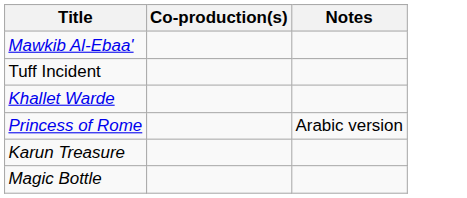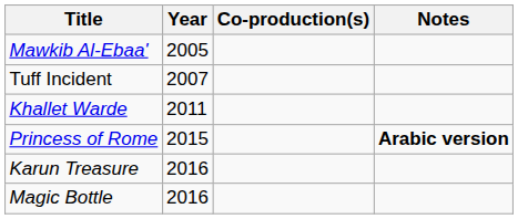 <table class="wikitable">
 <tr>
 <th>Title</th>
+<th>Year</th>
 <th>Co-production(s)</th>
 <th>Notes</th>
 </tr>
 <tr>
 <td><em><a href='#'>Mawkib Al-Ebaa'</a></em></td>
+<td>2005</td>
 <td></td>
 <td></td>
 </tr>
 <tr>
 <td>Tuff Incident</td>
+<td>2007</td>
 <td></td>
 <td></td>
 </tr>
 <tr>
 <td><em><a href='#'>Khallet Warde</a></em></td>
+<td>2011</td>
 <td></td>
 <td></td>
 </tr>
 <tr>
 <td><em><a href='#'>Princess of Rome</a></em></td>
+<td>2015</td>
 <td></td>
-<td>Arabic version</td>
+<td><strong>Arabic version</strong></td>
 </tr>
 <tr>
 <td><em>Karun Treasure</em></td>
+<td>2016</td>
 <td></td>
 <td></td>
 </tr>
 <tr>
 <td><em>Magic Bottle</em></td>
+<td>2016</td>
 <td></td>
 <td></td>
 </tr>
 </table>
